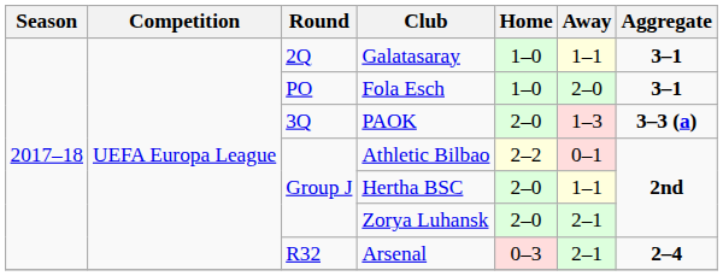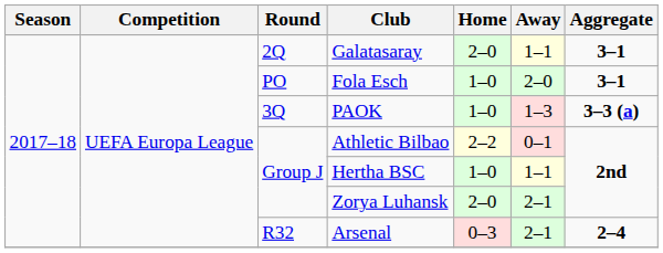 <table class="wikitable plainrowheaders">
 <tr>
 <th scope="col">Season</th>
 <th scope="col">Competition</th>
 <th scope="col">Round</th>
 <th scope="col">Club</th>
 <th scope="col">Home</th>
 <th scope="col">Away</th>
 <th scope="col">Aggregate</th>
 </tr>
 <tr>
 <td rowspan="7"><a href='#'>2017–18</a></td>
 <td rowspan="7"><a href='#'>UEFA Europa League</a></td>
 <td><a href='#'>2Q</a></td>
 <td> <a href='#'>Galatasaray</a></td>
-<td style="text-align:center; background:#dfd;">1–0</td>
+<td style="text-align:center; background:#dfd;">2–0</td>
 <td style="text-align:center; background:#ffd;">1–1</td>
 <td style="text-align:center;"><strong>3–1</strong></td>
 </tr>
 <tr>
 <td><a href='#'>PO</a></td>
 <td> <a href='#'>Fola Esch</a></td>
 <td style="text-align:center; background:#dfd;">1–0</td>
 <td style="text-align:center; background:#dfd;">2–0</td>
 <td style="text-align:center;"><strong>3–1</strong></td>
 </tr>
 <tr>
 <td><a href='#'>3Q</a></td>
 <td> <a href='#'>PAOK</a></td>
-<td style="text-align:center; background:#dfd;">2–0</td>
+<td style="text-align:center; background:#dfd;">1–0</td>
 <td style="text-align:center; background:#fdd;">1–3</td>
 <td style="text-align:center;"><strong>3–3 (<a href='#'>a</a>)</strong></td>
 </tr>
 <tr>
 <td rowspan="3"><a href='#'>Group J</a></td>
 <td> <a href='#'>Athletic Bilbao</a></td>
 <td style="text-align:center; background:#ffd;">2–2</td>
 <td style="text-align:center; background:#fdd;">0–1</td>
 <td style="text-align:center;" rowspan="3"><strong>2nd</strong></td>
 </tr>
 <tr>
 <td> <a href='#'>Hertha BSC</a></td>
-<td style="text-align:center; background:#dfd;">2–0</td>
+<td style="text-align:center; background:#dfd;">1–0</td>
 <td style="text-align:center; background:#ffd;">1–1</td>
 </tr>
 <tr>
 <td> <a href='#'>Zorya Luhansk</a></td>
 <td style="text-align:center; background:#dfd;">2–0</td>
 <td style="text-align:center; background:#dfd;">2–1</td>
 </tr>
 <tr>
 <td><a href='#'>R32</a></td>
 <td> <a href='#'>Arsenal</a></td>
 <td style="text-align:center; background:#fdd;">0–3</td>
 <td style="text-align:center; background:#dfd;">2–1</td>
 <td style="text-align:center;"><strong>2–4</strong></td>
 </tr>
 <tr>
 </tr>
 </table>
